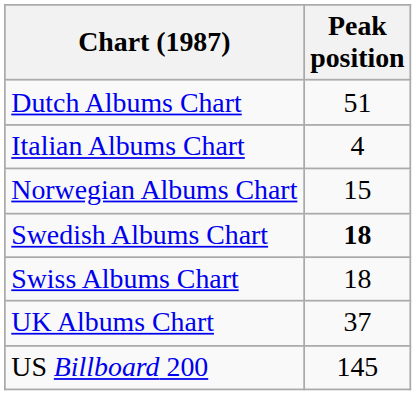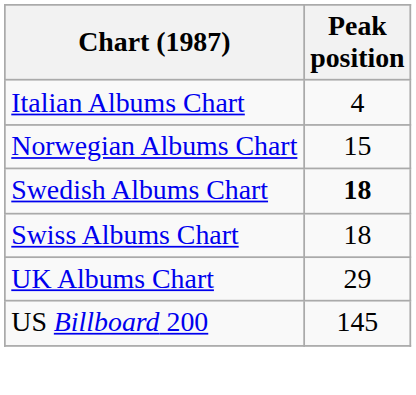 <table class="wikitable sortable">
 <tr>
 <th>Chart (1987)</th>
 <th>Peak<br>position</th>
-</tr>
-<tr>
-<td><a href='#'>Dutch Albums Chart</a></td>
-<td style="text-align:center;">51</td>
 </tr>
 <tr>
 <td><a href='#'>Italian Albums Chart</a></td>
 <td style="text-align:center;">4</td>
 </tr>
 <tr>
 <td><a href='#'>Norwegian Albums Chart</a></td>
 <td style="text-align:center;">15</td>
 </tr>
 <tr>
 <td><a href='#'>Swedish Albums Chart</a></td>
 <td style="text-align:center;"><strong>18</strong></td>
 </tr>
 <tr>
 <td><a href='#'>Swiss Albums Chart</a></td>
 <td style="text-align:center;">18</td>
 </tr>
 <tr>
 <td><a href='#'>UK Albums Chart</a></td>
-<td style="text-align:center;">37</td>
+<td style="text-align:center;">29</td>
 </tr>
 <tr>
 <td>US <a href='#'><em>Billboard</em> 200</a></td>
 <td style="text-align:center;">145</td>
 </tr>
 </table>
